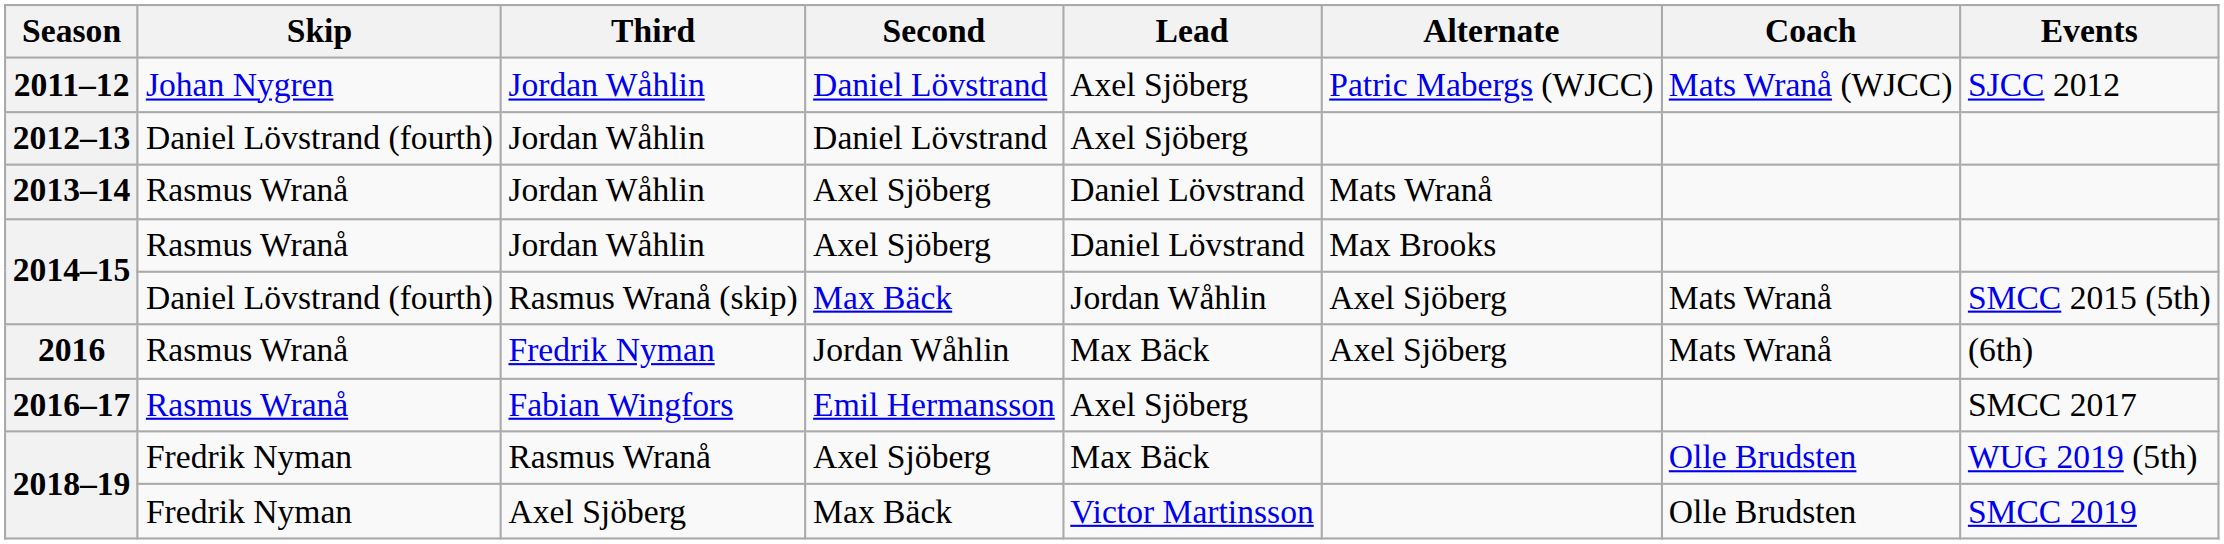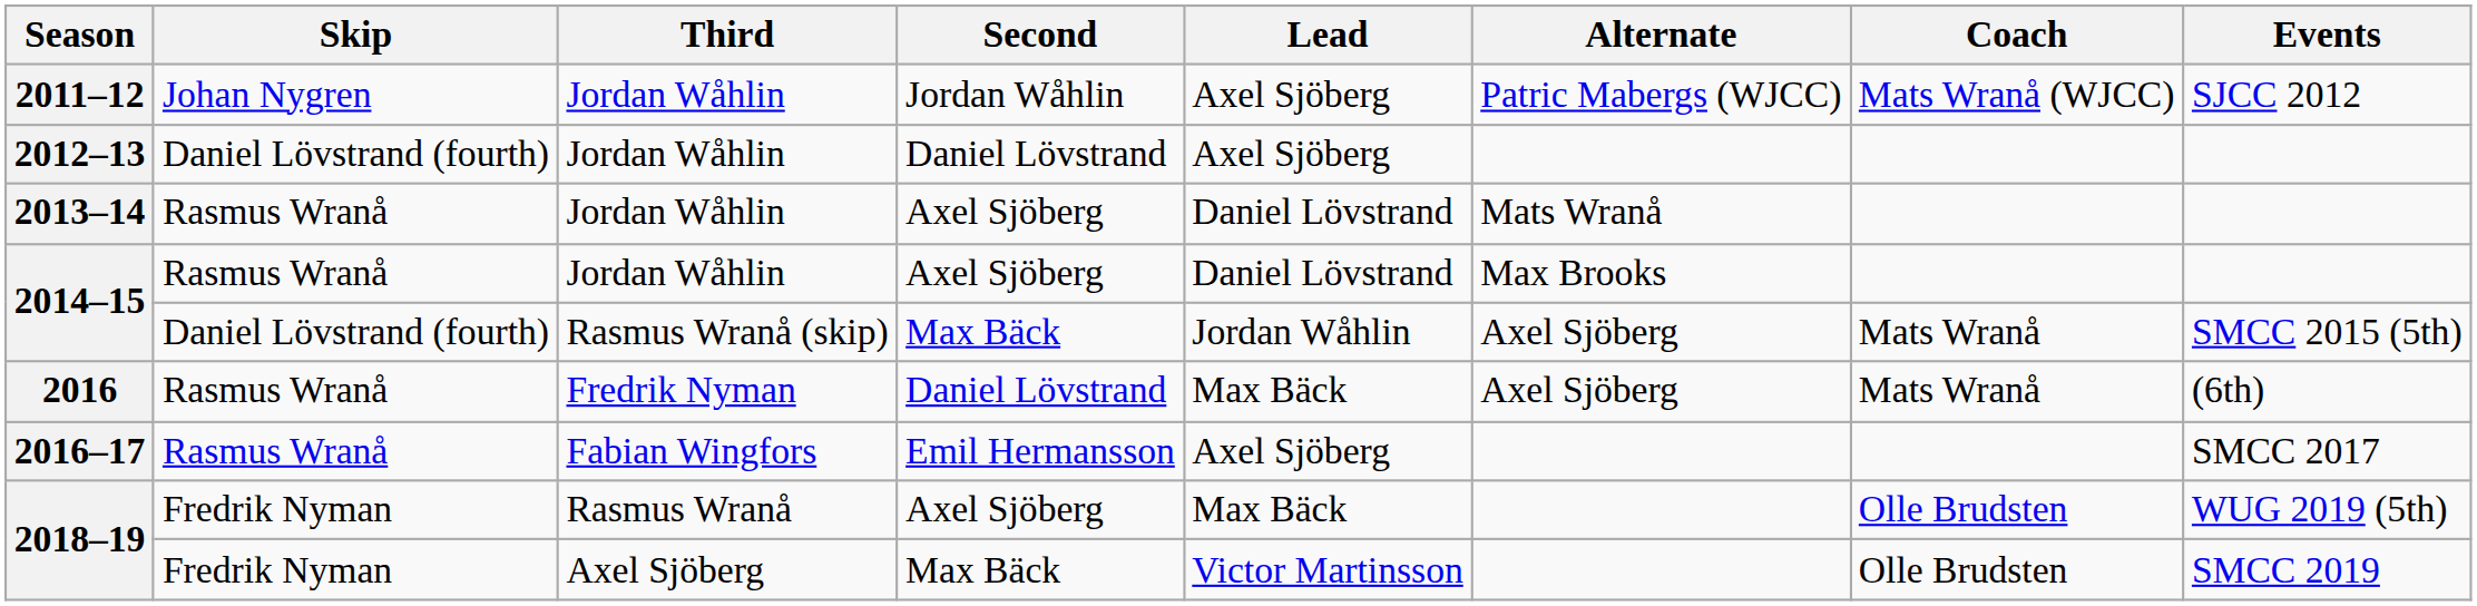 <table class="wikitable">
 <tr>
 <th scope="col">Season</th>
 <th scope="col">Skip</th>
 <th scope="col">Third</th>
 <th scope="col">Second</th>
 <th scope="col">Lead</th>
 <th scope="col">Alternate</th>
 <th scope="col">Coach</th>
 <th scope="col">Events</th>
 </tr>
 <tr>
 <th scope="row">2011–12</th>
 <td><a href='#'>Johan Nygren</a></td>
 <td><a href='#'>Jordan Wåhlin</a></td>
-<td><a href='#'>Daniel Lövstrand</a></td>
+<td>Jordan Wåhlin</td>
 <td>Axel Sjöberg</td>
 <td><a href='#'>Patric Mabergs</a> (WJCC)</td>
 <td><a href='#'>Mats Wranå</a> (WJCC)</td>
 <td><a href='#'>SJCC</a> 2012 <br> </td>
 </tr>
 <tr>
 <th scope="row">2012–13</th>
 <td>Daniel Lövstrand (fourth)</td>
 <td>Jordan Wåhlin</td>
 <td>Daniel Lövstrand</td>
 <td>Axel Sjöberg</td>
 <td></td>
 <td></td>
 <td></td>
 </tr>
 <tr>
 <th scope="row">2013–14</th>
 <td>Rasmus Wranå</td>
 <td>Jordan Wåhlin</td>
 <td>Axel Sjöberg</td>
 <td>Daniel Lövstrand</td>
 <td>Mats Wranå</td>
 <td></td>
 <td></td>
 </tr>
 <tr>
 <th scope="row" rowspan=2>2014–15</th>
 <td>Rasmus Wranå</td>
 <td>Jordan Wåhlin</td>
 <td>Axel Sjöberg</td>
 <td>Daniel Lövstrand</td>
 <td>Max Brooks</td>
 <td></td>
 <td></td>
 </tr>
 <tr>
 <td>Daniel Lövstrand (fourth)</td>
 <td>Rasmus Wranå (skip)</td>
 <td><a href='#'>Max Bäck</a></td>
 <td>Jordan Wåhlin</td>
 <td>Axel Sjöberg</td>
 <td>Mats Wranå</td>
 <td><a href='#'>SMCC</a> 2015 (5th)</td>
 </tr>
 <tr>
 <th scope="row">2016</th>
 <td>Rasmus Wranå</td>
 <td><a href='#'>Fredrik Nyman</a></td>
-<td>Jordan Wåhlin</td>
+<td><a href='#'>Daniel Lövstrand</a></td>
 <td>Max Bäck</td>
 <td>Axel Sjöberg</td>
 <td>Mats Wranå</td>
 <td> (6th)</td>
 </tr>
 <tr>
 <th scope="row">2016–17</th>
 <td><a href='#'>Rasmus Wranå</a></td>
 <td><a href='#'>Fabian Wingfors</a></td>
 <td><a href='#'>Emil Hermansson</a></td>
 <td>Axel Sjöberg</td>
 <td></td>
 <td></td>
 <td>SMCC 2017 </td>
 </tr>
 <tr>
 <th scope="row" rowspan=2>2018–19</th>
 <td>Fredrik Nyman</td>
 <td>Rasmus Wranå</td>
 <td>Axel Sjöberg</td>
 <td>Max Bäck</td>
 <td></td>
 <td><a href='#'>Olle Brudsten</a></td>
 <td><a href='#'>WUG 2019</a> (5th)</td>
 </tr>
 <tr>
 <td>Fredrik Nyman</td>
 <td>Axel Sjöberg</td>
 <td>Max Bäck</td>
 <td><a href='#'>Victor Martinsson</a></td>
 <td></td>
 <td>Olle Brudsten</td>
 <td><a href='#'>SMCC 2019</a> </td>
 </tr>
 </table>
